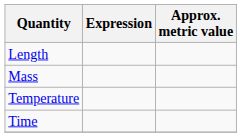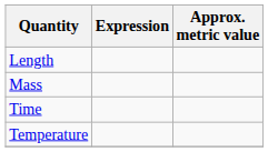 <table class="wikitable" align="right" style="margin-left: 1em;">
 <tr>
 <th>Quantity</th>
 <th>Expression</th>
 <th>Approx.<br>metric value</th>
 </tr>
 <tr align="left">
 <td><a href='#'>Length</a></td>
 <td></td>
 <td></td>
 </tr>
 <tr>
 <td><a href='#'>Mass</a></td>
 <td></td>
 <td></td>
 </tr>
 <tr>
-<td><a href='#'>Temperature</a></td>
+<td><a href='#'>Time</a></td>
 <td></td>
 <td></td>
 </tr>
 <tr>
-<td><a href='#'>Time</a></td>
+<td><a href='#'>Temperature</a></td>
 <td></td>
 <td></td>
 </tr>
 <tr>
 </tr>
 </table>
